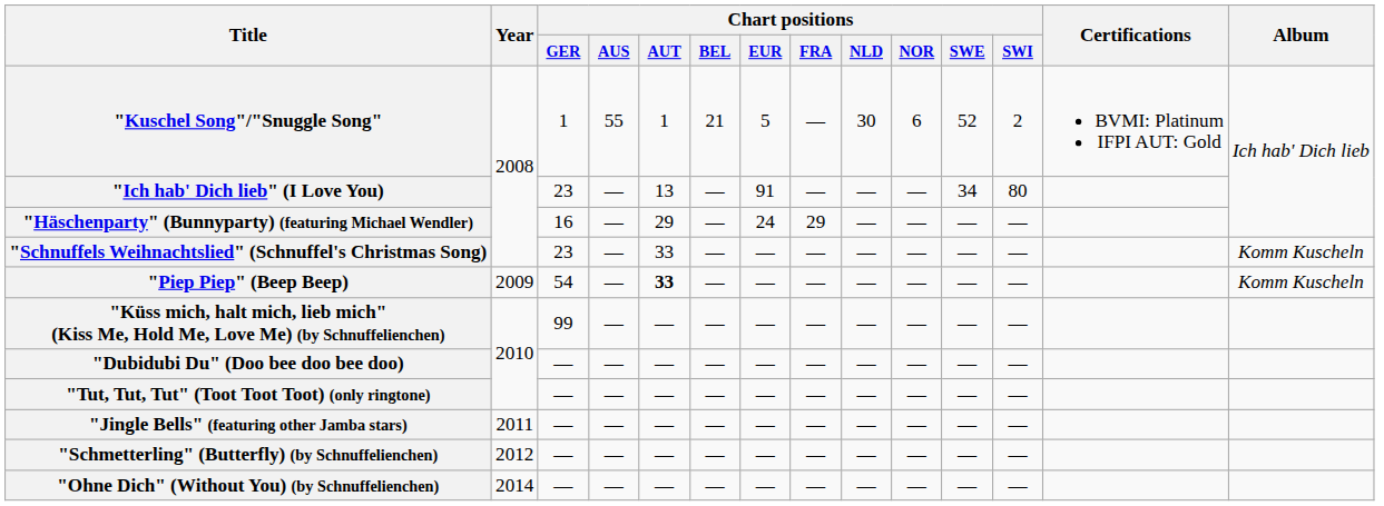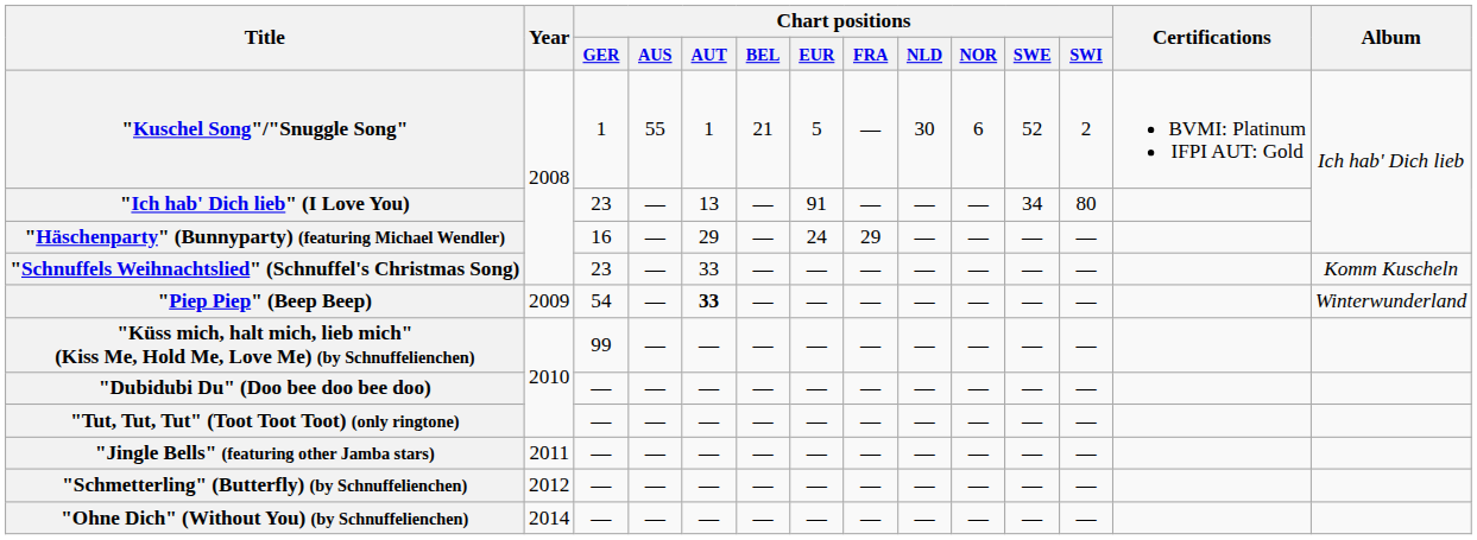 <table class="wikitable plainrowheaders" style="text-align:center">
 <tr>
 <th scope="col" rowspan="2">Title</th>
 <th scope="col" rowspan="2">Year</th>
 <th scope="col" colspan="10">Chart positions</th>
 <th scope="col" rowspan="2">Certifications</th>
 <th scope="col" rowspan="2">Album</th>
 </tr>
 <tr>
 <th width="35"><small><a href='#'>GER</a></small><br></th>
 <th width="35"><small><a href='#'>AUS</a></small><br></th>
 <th width="35"><small><a href='#'>AUT</a></small><br></th>
 <th width="35"><small><a href='#'>BEL</a></small><br></th>
 <th width="35"><small><a href='#'>EUR</a></small><br></th>
 <th width="35"><small><a href='#'>FRA</a></small><br></th>
 <th width="35"><small><a href='#'>NLD</a></small><br></th>
 <th width="35"><small><a href='#'>NOR</a></small><br></th>
 <th width="35"><small><a href='#'>SWE</a></small><br></th>
 <th width="35"><small><a href='#'>SWI</a></small><br></th>
 </tr>
 <tr>
 <th scope="row">"<a href='#'>Kuschel Song</a>"/"Snuggle Song"</th>
 <td rowspan="4">2008</td>
 <td>1</td>
 <td>55</td>
 <td>1</td>
 <td>21</td>
 <td>5</td>
 <td>—</td>
 <td>30</td>
 <td>6</td>
 <td>52</td>
 <td>2</td>
 <td><br><ul><li>BVMI: Platinum</li><li>IFPI AUT: Gold</li></ul></td>
 <td rowspan="3"><em>Ich hab' Dich lieb</em></td>
 </tr>
 <tr>
 <th scope="row">"<a href='#'>Ich hab' Dich lieb</a>" (I Love You)</th>
 <td>23</td>
 <td>—</td>
 <td>13</td>
 <td>—</td>
 <td>91</td>
 <td>—</td>
 <td>—</td>
 <td>—</td>
 <td>34</td>
 <td>80</td>
 <td></td>
 </tr>
 <tr>
 <th scope="row">"<a href='#'>Häschenparty</a>" (Bunnyparty) <small>(featuring Michael Wendler)</small></th>
 <td>16</td>
 <td>—</td>
 <td>29</td>
 <td>—</td>
 <td>24</td>
 <td>29</td>
 <td>—</td>
 <td>—</td>
 <td>—</td>
 <td>—</td>
 <td></td>
 </tr>
 <tr>
 <th scope="row">"<a href='#'>Schnuffels Weihnachtslied</a>" (Schnuffel's Christmas Song)</th>
 <td>23</td>
 <td>—</td>
 <td>33</td>
 <td>—</td>
 <td>—</td>
 <td>—</td>
 <td>—</td>
 <td>—</td>
 <td>—</td>
 <td>—</td>
 <td></td>
 <td><em>Komm Kuscheln</em></td>
 </tr>
 <tr>
 <th scope="row">"<a href='#'>Piep Piep</a>" (Beep Beep)</th>
 <td>2009</td>
 <td>54</td>
 <td>—</td>
 <td><strong>33</strong></td>
 <td>—</td>
 <td>—</td>
 <td>—</td>
 <td>—</td>
 <td>—</td>
 <td>—</td>
 <td>—</td>
 <td></td>
-<td><em>Komm Kuscheln</em></td>
+<td><em>Winterwunderland</em></td>
 </tr>
 <tr>
 <th scope="row">"Küss mich, halt mich, lieb mich"<br>(Kiss Me, Hold Me, Love Me) <small>(by Schnuffelienchen)</small></th>
 <td rowspan="3">2010</td>
 <td>99</td>
 <td>—</td>
 <td>—</td>
 <td>—</td>
 <td>—</td>
 <td>—</td>
 <td>—</td>
 <td>—</td>
 <td>—</td>
 <td>—</td>
 <td></td>
 <td></td>
 </tr>
 <tr>
 <th scope="row">"Dubidubi Du" (Doo bee doo bee doo)</th>
 <td>—</td>
 <td>—</td>
 <td>—</td>
 <td>—</td>
 <td>—</td>
 <td>—</td>
 <td>—</td>
 <td>—</td>
 <td>—</td>
 <td>—</td>
 <td></td>
 <td></td>
 </tr>
 <tr>
 <th scope="row">"Tut, Tut, Tut" (Toot Toot Toot) <small>(only ringtone)</small></th>
 <td>—</td>
 <td>—</td>
 <td>—</td>
 <td>—</td>
 <td>—</td>
 <td>—</td>
 <td>—</td>
 <td>—</td>
 <td>—</td>
 <td>—</td>
 <td></td>
 <td></td>
 </tr>
 <tr>
 <th scope="row">"Jingle Bells" <small>(featuring other Jamba stars)</small></th>
 <td>2011</td>
 <td>—</td>
 <td>—</td>
 <td>—</td>
 <td>—</td>
 <td>—</td>
 <td>—</td>
 <td>—</td>
 <td>—</td>
 <td>—</td>
 <td>—</td>
 <td></td>
 <td></td>
 </tr>
 <tr>
 <th scope="row">"Schmetterling" (Butterfly) <small>(by Schnuffelienchen)</small></th>
 <td>2012</td>
 <td>—</td>
 <td>—</td>
 <td>—</td>
 <td>—</td>
 <td>—</td>
 <td>—</td>
 <td>—</td>
 <td>—</td>
 <td>—</td>
 <td>—</td>
 <td></td>
 <td></td>
 </tr>
 <tr>
 <th scope="row">"Ohne Dich" (Without You) <small>(by Schnuffelienchen)</small></th>
 <td>2014</td>
 <td>—</td>
 <td>—</td>
 <td>—</td>
 <td>—</td>
 <td>—</td>
 <td>—</td>
 <td>—</td>
 <td>—</td>
 <td>—</td>
 <td>—</td>
 <td></td>
 <td></td>
 </tr>
 </table>
